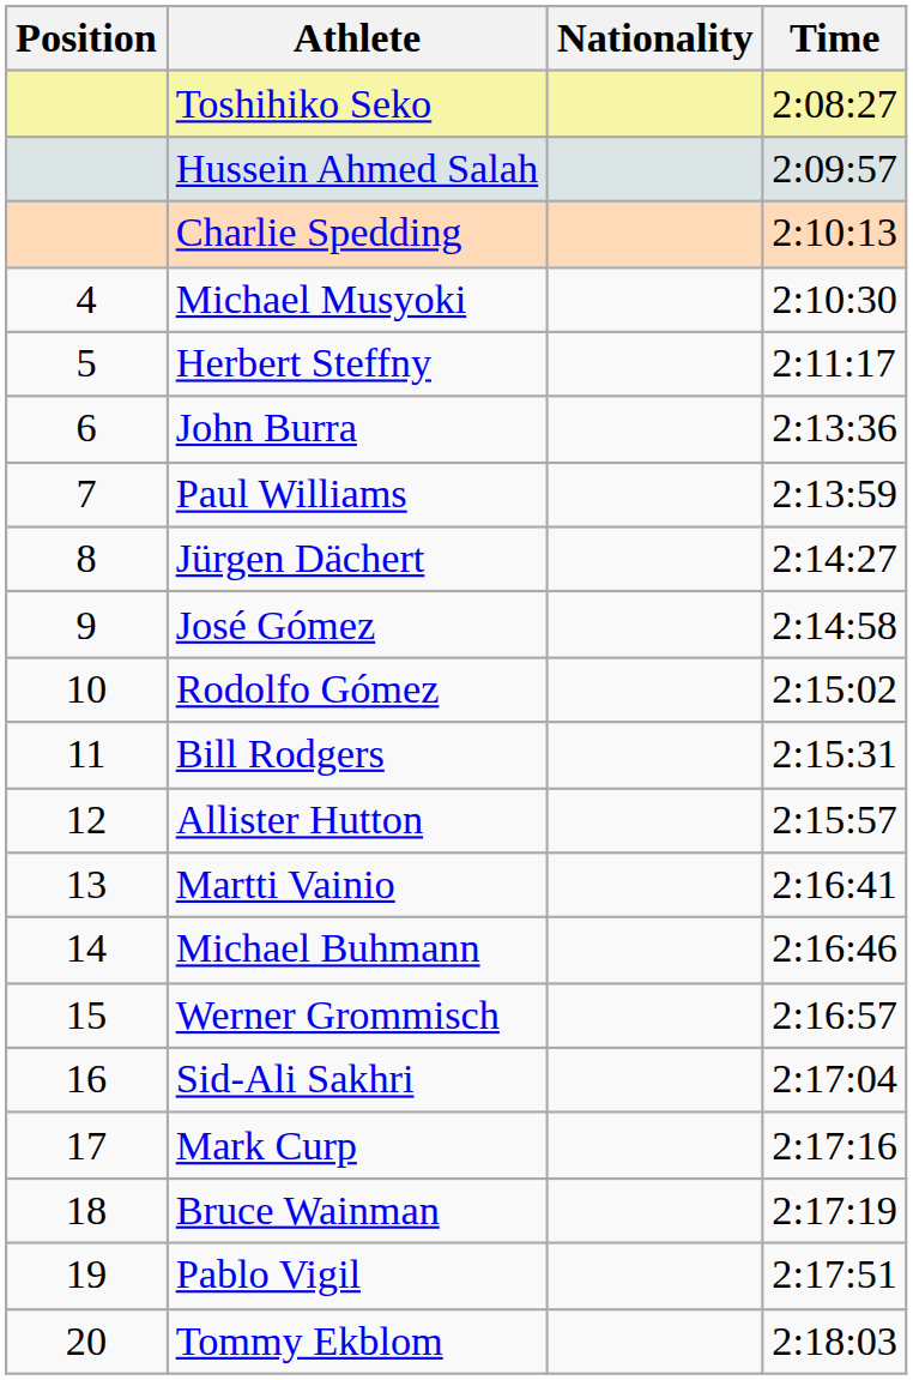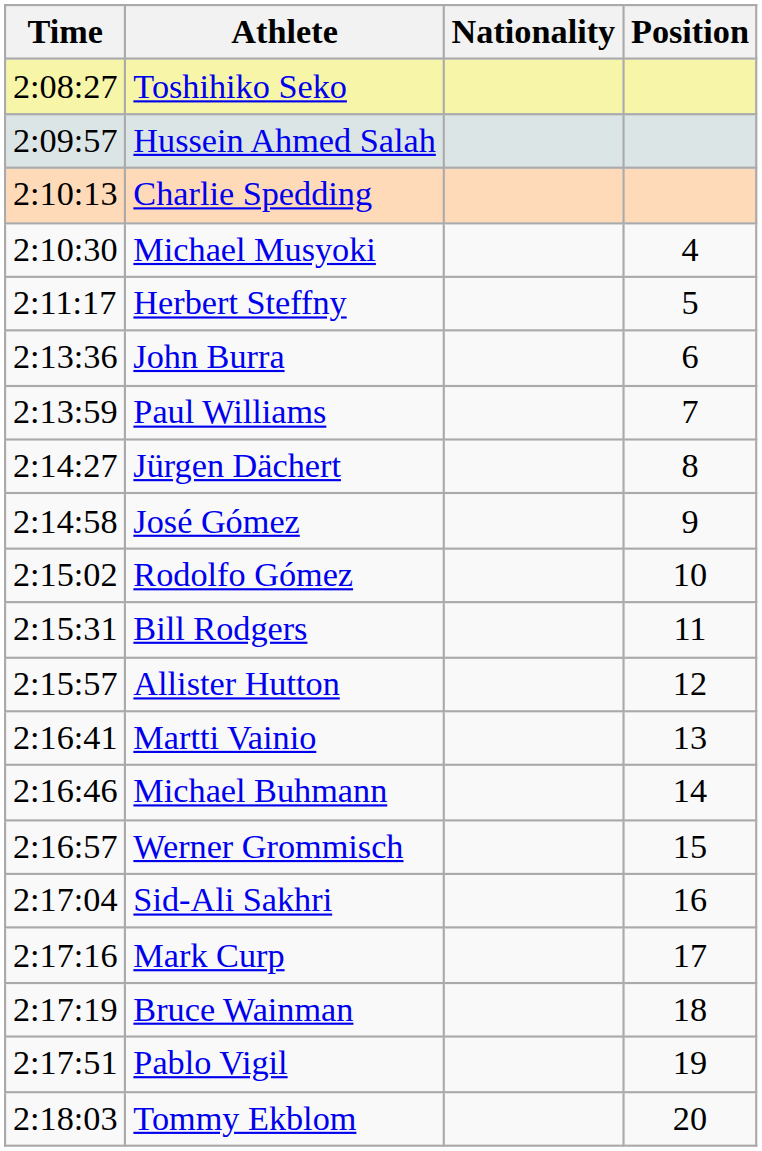 <table class="wikitable sortable">
 <tr>
-<th>Position</th>
+<th>Time</th>
 <th>Athlete</th>
 <th>Nationality</th>
-<th>Time</th>
+<th>Position</th>
 </tr>
 <tr bgcolor=#F7F6A8>
-<td align=center></td>
+<td>2:08:27</td>
 <td><a href='#'>Toshihiko Seko</a></td>
 <td></td>
-<td>2:08:27</td>
+<td align=center></td>
 </tr>
 <tr bgcolor=#DCE5E5>
-<td align=center></td>
+<td>2:09:57</td>
 <td><a href='#'>Hussein Ahmed Salah</a></td>
 <td></td>
-<td>2:09:57</td>
+<td align=center></td>
 </tr>
 <tr bgcolor=#FFDAB9>
-<td align=center></td>
+<td>2:10:13</td>
 <td><a href='#'>Charlie Spedding</a></td>
 <td></td>
-<td>2:10:13</td>
+<td align=center></td>
 </tr>
 <tr>
-<td align=center>4</td>
+<td>2:10:30</td>
 <td><a href='#'>Michael Musyoki</a></td>
 <td></td>
-<td>2:10:30</td>
+<td align=center>4</td>
 </tr>
 <tr>
-<td align=center>5</td>
+<td>2:11:17</td>
 <td><a href='#'>Herbert Steffny</a></td>
 <td></td>
-<td>2:11:17</td>
+<td align=center>5</td>
 </tr>
 <tr>
-<td align=center>6</td>
+<td>2:13:36</td>
 <td><a href='#'>John Burra</a></td>
 <td></td>
-<td>2:13:36</td>
+<td align=center>6</td>
 </tr>
 <tr>
-<td align=center>7</td>
+<td>2:13:59</td>
 <td><a href='#'>Paul Williams</a></td>
 <td></td>
-<td>2:13:59</td>
+<td align=center>7</td>
 </tr>
 <tr>
-<td align=center>8</td>
+<td>2:14:27</td>
 <td><a href='#'>Jürgen Dächert</a></td>
 <td></td>
-<td>2:14:27</td>
+<td align=center>8</td>
 </tr>
 <tr>
-<td align=center>9</td>
+<td>2:14:58</td>
 <td><a href='#'>José Gómez</a></td>
 <td></td>
-<td>2:14:58</td>
+<td align=center>9</td>
 </tr>
 <tr>
-<td align=center>10</td>
+<td>2:15:02</td>
 <td><a href='#'>Rodolfo Gómez</a></td>
 <td></td>
-<td>2:15:02</td>
+<td align=center>10</td>
 </tr>
 <tr>
-<td align=center>11</td>
+<td>2:15:31</td>
 <td><a href='#'>Bill Rodgers</a></td>
 <td></td>
-<td>2:15:31</td>
+<td align=center>11</td>
 </tr>
 <tr>
-<td align=center>12</td>
+<td>2:15:57</td>
 <td><a href='#'>Allister Hutton</a></td>
 <td></td>
-<td>2:15:57</td>
+<td align=center>12</td>
 </tr>
 <tr>
-<td align=center>13</td>
+<td>2:16:41</td>
 <td><a href='#'>Martti Vainio</a></td>
 <td></td>
-<td>2:16:41</td>
+<td align=center>13</td>
 </tr>
 <tr>
-<td align=center>14</td>
+<td>2:16:46</td>
 <td><a href='#'>Michael Buhmann</a></td>
 <td></td>
-<td>2:16:46</td>
+<td align=center>14</td>
 </tr>
 <tr>
-<td align=center>15</td>
+<td>2:16:57</td>
 <td><a href='#'>Werner Grommisch</a></td>
 <td></td>
-<td>2:16:57</td>
+<td align=center>15</td>
 </tr>
 <tr>
-<td align=center>16</td>
+<td>2:17:04</td>
 <td><a href='#'>Sid-Ali Sakhri</a></td>
 <td></td>
-<td>2:17:04</td>
+<td align=center>16</td>
 </tr>
 <tr>
-<td align=center>17</td>
+<td>2:17:16</td>
 <td><a href='#'>Mark Curp</a></td>
 <td></td>
-<td>2:17:16</td>
+<td align=center>17</td>
 </tr>
 <tr>
-<td align=center>18</td>
+<td>2:17:19</td>
 <td><a href='#'>Bruce Wainman</a></td>
 <td></td>
-<td>2:17:19</td>
+<td align=center>18</td>
 </tr>
 <tr>
-<td align=center>19</td>
+<td>2:17:51</td>
 <td><a href='#'>Pablo Vigil</a></td>
 <td></td>
-<td>2:17:51</td>
+<td align=center>19</td>
 </tr>
 <tr>
-<td align=center>20</td>
+<td>2:18:03</td>
 <td><a href='#'>Tommy Ekblom</a></td>
 <td></td>
-<td>2:18:03</td>
+<td align=center>20</td>
 </tr>
 </table>
